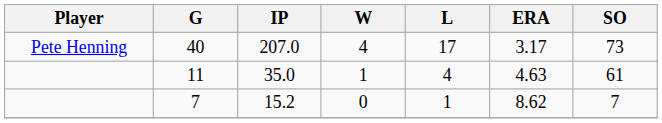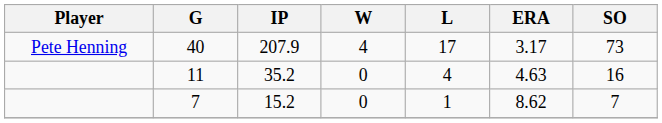 <table class="wikitable sortable">
 <tr>
 <th bgcolor="#DDDDFF" width="16%">Player</th>
 <th bgcolor="#DDDDFF" width="9%">G</th>
 <th bgcolor="#DDDDFF" width="9%">IP</th>
 <th bgcolor="#DDDDFF" width="9%">W</th>
 <th bgcolor="#DDDDFF" width="9%">L</th>
 <th bgcolor="#DDDDFF" width="9%">ERA</th>
 <th bgcolor="#DDDDFF" width="9%">SO</th>
 </tr>
 <tr align="center">
 <td><a href='#'>Pete Henning</a></td>
 <td>40</td>
-<td>207.0</td>
+<td>207.9</td>
 <td>4</td>
 <td>17</td>
 <td>3.17</td>
 <td>73</td>
 </tr>
 <tr align="center">
 <td></td>
 <td>11</td>
-<td>35.0</td>
-<td>1</td>
+<td>35.2</td>
+<td>0</td>
 <td>4</td>
 <td>4.63</td>
-<td>61</td>
+<td>16</td>
 </tr>
 <tr align="center">
 <td></td>
 <td>7</td>
 <td>15.2</td>
 <td>0</td>
 <td>1</td>
 <td>8.62</td>
 <td>7</td>
 </tr>
 <tr align="center">
 </tr>
 </table>
